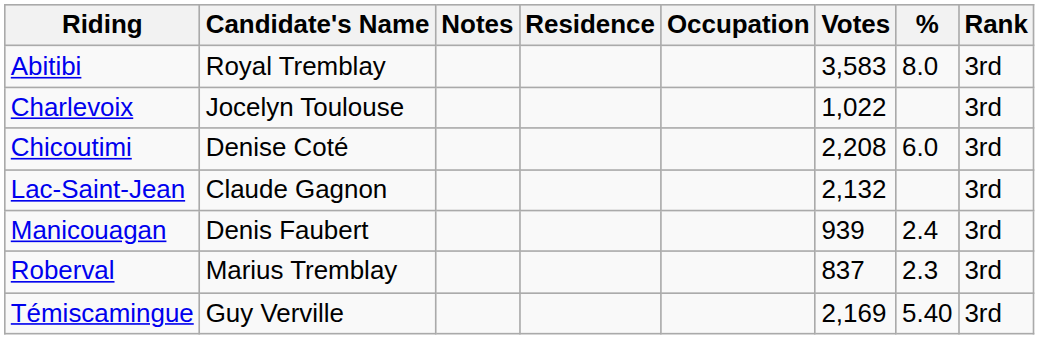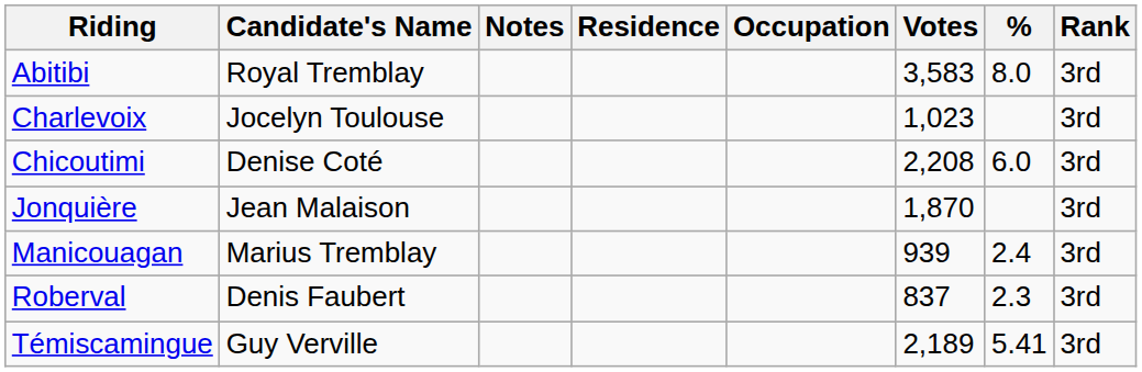 <table class="wikitable sortable">
 <tr>
 <th>Riding<br></th>
 <th>Candidate's Name</th>
 <th>Notes</th>
 <th>Residence</th>
 <th>Occupation</th>
 <th>Votes</th>
 <th>%</th>
 <th>Rank</th>
 </tr>
 <tr>
 <td><a href='#'>Abitibi</a></td>
 <td>Royal Tremblay</td>
 <td></td>
 <td></td>
 <td></td>
 <td>3,583</td>
 <td>8.0</td>
 <td>3rd</td>
 </tr>
 <tr>
 <td><a href='#'>Charlevoix</a></td>
 <td>Jocelyn Toulouse</td>
 <td></td>
 <td></td>
 <td></td>
-<td>1,022</td>
+<td>1,023</td>
 <td></td>
 <td>3rd</td>
 </tr>
 <tr>
 <td><a href='#'>Chicoutimi</a></td>
 <td>Denise Coté</td>
 <td></td>
 <td></td>
 <td></td>
 <td>2,208</td>
 <td>6.0</td>
 <td>3rd</td>
 </tr>
 <tr>
-<td><a href='#'>Lac-Saint-Jean</a></td>
-<td>Claude Gagnon</td>
+<td><a href='#'>Jonquière</a></td>
+<td>Jean Malaison</td>
 <td></td>
 <td></td>
 <td></td>
-<td>2,132</td>
+<td>1,870</td>
 <td></td>
 <td>3rd</td>
 </tr>
 <tr>
 <td><a href='#'>Manicouagan</a></td>
-<td>Denis Faubert</td>
+<td>Marius Tremblay</td>
 <td></td>
 <td></td>
 <td></td>
 <td>939</td>
 <td>2.4</td>
 <td>3rd</td>
 </tr>
 <tr>
 <td><a href='#'>Roberval</a></td>
-<td>Marius Tremblay</td>
+<td>Denis Faubert</td>
 <td></td>
 <td></td>
 <td></td>
 <td>837</td>
 <td>2.3</td>
 <td>3rd</td>
 </tr>
 <tr>
 <td><a href='#'>Témiscamingue</a></td>
 <td>Guy Verville</td>
 <td></td>
 <td></td>
 <td></td>
-<td>2,169</td>
-<td>5.40</td>
+<td>2,189</td>
+<td>5.41</td>
 <td>3rd</td>
 </tr>
 </table>
